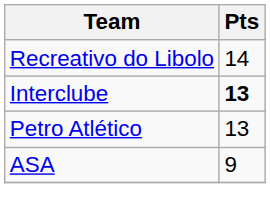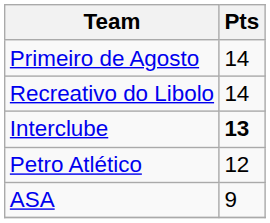 <table class="wikitable">
 <tr>
 <th>Team</th>
 <th>Pts</th>
+</tr>
+<tr>
+<td><a href='#'>Primeiro de Agosto</a></td>
+<td>14</td>
 </tr>
 <tr>
 <td><a href='#'>Recreativo do Libolo</a></td>
 <td>14</td>
 </tr>
 <tr>
 <td><a href='#'>Interclube</a></td>
 <td><strong>13</strong></td>
 </tr>
 <tr>
 <td><a href='#'>Petro Atlético</a></td>
-<td>13</td>
+<td>12</td>
 </tr>
 <tr>
 <td><a href='#'>ASA</a></td>
 <td>9</td>
 </tr>
 <tr>
 </tr>
 </table>
